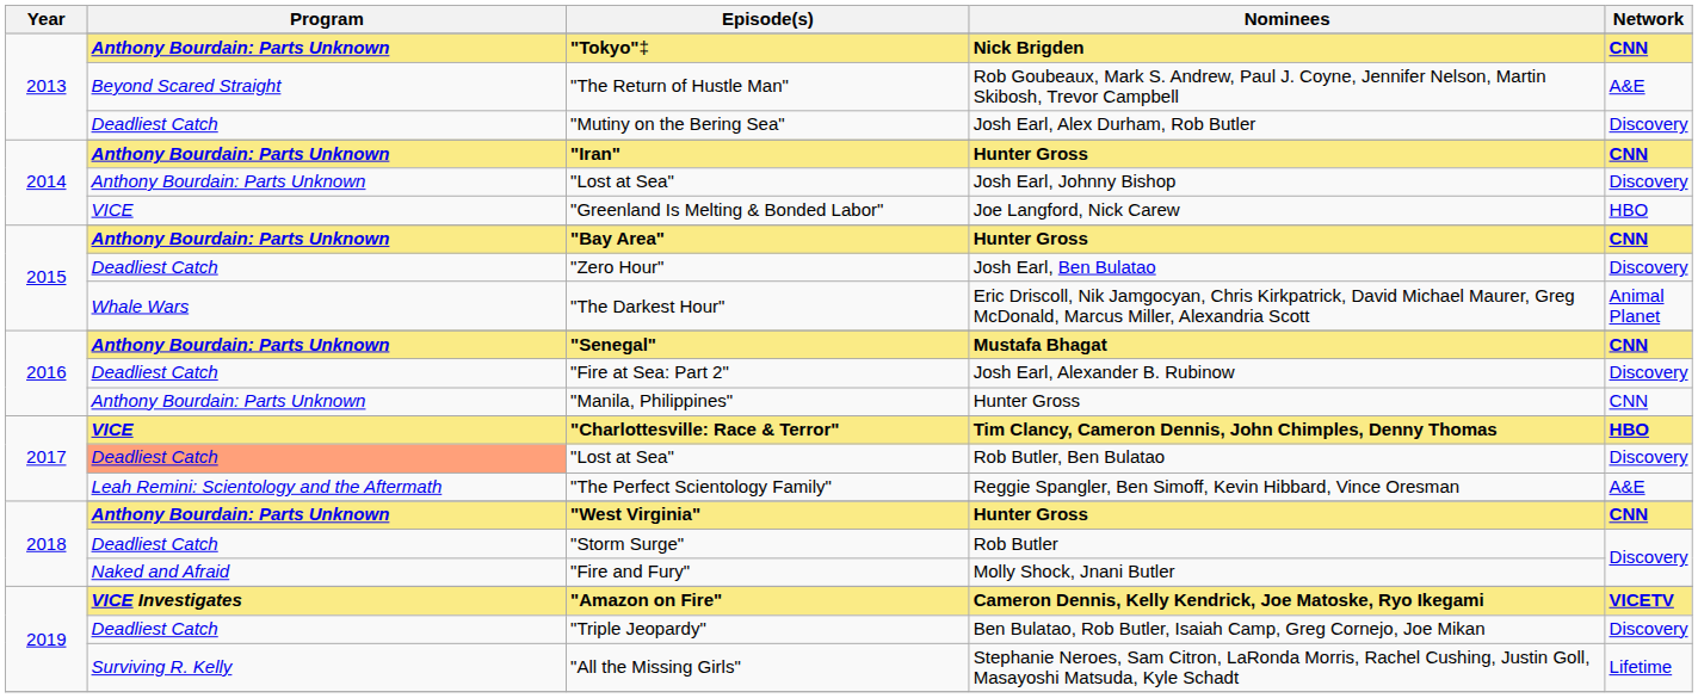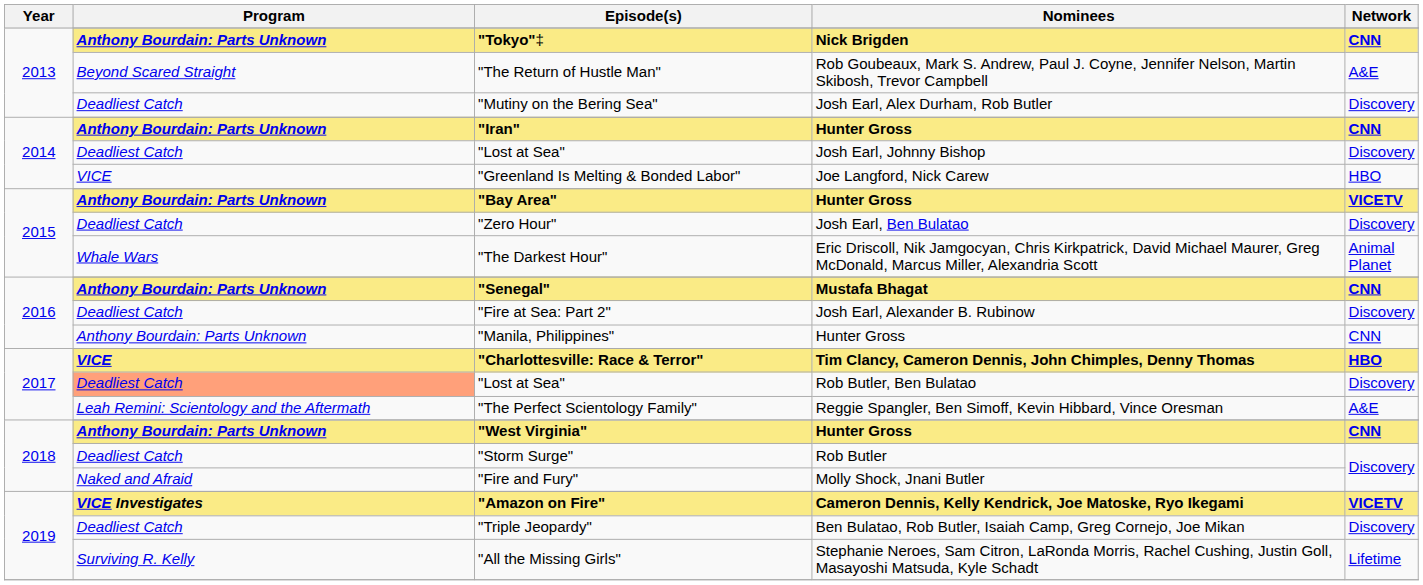 <table class="wikitable" style="width:95%">
 <tr bgcolor="#bebebe">
 <th width="5%">Year</th>
 <th width="30%">Program</th>
 <th width="25%">Episode(s)</th>
 <th width="40%">Nominees</th>
 <th width="10%">Network</th>
 </tr>
 <tr>
 <td rowspan=4 style="text-align:center"><a href='#'>2013</a><br></td>
 </tr>
 <tr style="background:#FAEB86">
 <td><strong><em><a href='#'>Anthony Bourdain: Parts Unknown</a></em></strong></td>
 <td><strong>"Tokyo"</strong>‡</td>
 <td><strong>Nick Brigden</strong></td>
 <td><strong><a href='#'>CNN</a></strong></td>
 </tr>
 <tr>
 <td><em><a href='#'>Beyond Scared Straight</a></em></td>
 <td>"The Return of Hustle Man"</td>
 <td>Rob Goubeaux, Mark S. Andrew, Paul J. Coyne, Jennifer Nelson, Martin Skibosh, Trevor Campbell</td>
 <td><a href='#'>A&E</a></td>
 </tr>
 <tr>
 <td><em><a href='#'>Deadliest Catch</a></em></td>
 <td>"Mutiny on the Bering Sea"</td>
 <td>Josh Earl, Alex Durham, Rob Butler</td>
 <td><a href='#'>Discovery</a></td>
 </tr>
 <tr>
 <td rowspan=4 style="text-align:center"><a href='#'>2014</a><br></td>
 </tr>
 <tr style="background:#FAEB86">
 <td><strong><em><a href='#'>Anthony Bourdain: Parts Unknown</a></em></strong></td>
 <td><strong>"Iran"</strong></td>
 <td><strong>Hunter Gross</strong></td>
 <td><strong><a href='#'>CNN</a></strong></td>
 </tr>
 <tr>
-<td><em><a href='#'>Anthony Bourdain: Parts Unknown</a></em></td>
+<td><em><a href='#'>Deadliest Catch</a></em></td>
 <td>"Lost at Sea"</td>
 <td>Josh Earl, Johnny Bishop</td>
 <td><a href='#'>Discovery</a></td>
 </tr>
 <tr>
 <td><em><a href='#'>VICE</a></em></td>
 <td>"Greenland Is Melting & Bonded Labor"</td>
 <td>Joe Langford, Nick Carew</td>
 <td><a href='#'>HBO</a></td>
 </tr>
 <tr>
 <td rowspan=4 style="text-align:center"><a href='#'>2015</a><br></td>
 </tr>
 <tr style="background:#FAEB86">
 <td><strong><em><a href='#'>Anthony Bourdain: Parts Unknown</a></em></strong></td>
 <td><strong>"Bay Area"</strong></td>
 <td><strong>Hunter Gross</strong></td>
-<td><strong><a href='#'>CNN</a></strong></td>
+<td><strong><a href='#'>VICETV</a></strong></td>
 </tr>
 <tr>
 <td><em><a href='#'>Deadliest Catch</a></em></td>
 <td>"Zero Hour"</td>
 <td>Josh Earl, <a href='#'>Ben Bulatao</a></td>
 <td><a href='#'>Discovery</a></td>
 </tr>
 <tr>
 <td><em><a href='#'>Whale Wars</a></em></td>
 <td>"The Darkest Hour"</td>
 <td>Eric Driscoll, Nik Jamgocyan, Chris Kirkpatrick, David Michael Maurer, Greg McDonald, Marcus Miller, Alexandria Scott</td>
 <td><a href='#'>Animal Planet</a></td>
 </tr>
 <tr>
 <td rowspan=4 style="text-align:center"><a href='#'>2016</a><br></td>
 </tr>
 <tr style="background:#FAEB86">
 <td><strong><em><a href='#'>Anthony Bourdain: Parts Unknown</a></em></strong></td>
 <td><strong>"Senegal"</strong></td>
 <td><strong>Mustafa Bhagat</strong></td>
 <td><strong><a href='#'>CNN</a></strong></td>
 </tr>
 <tr>
 <td><em><a href='#'>Deadliest Catch</a></em></td>
 <td>"Fire at Sea: Part 2"</td>
 <td>Josh Earl, Alexander B. Rubinow</td>
 <td><a href='#'>Discovery</a></td>
 </tr>
 <tr>
 <td><em><a href='#'>Anthony Bourdain: Parts Unknown</a></em></td>
 <td>"Manila, Philippines"</td>
 <td>Hunter Gross</td>
 <td><a href='#'>CNN</a></td>
 </tr>
 <tr>
 <td rowspan=4 style="text-align:center"><a href='#'>2017</a><br></td>
 </tr>
 <tr style="background:#FAEB86">
 <td><strong><em><a href='#'>VICE</a></em></strong></td>
 <td><strong>"Charlottesville: Race & Terror"</strong></td>
 <td><strong>Tim Clancy, Cameron Dennis, John Chimples, Denny Thomas</strong></td>
 <td><strong><a href='#'>HBO</a></strong></td>
 </tr>
 <tr>
 <td style="background: lightsalmon;"><em><a href='#'>Deadliest Catch</a></em></td>
 <td>"Lost at Sea"</td>
 <td>Rob Butler, Ben Bulatao</td>
 <td><a href='#'>Discovery</a></td>
 </tr>
 <tr>
 <td><em><a href='#'>Leah Remini: Scientology and the Aftermath</a></em></td>
 <td>"The Perfect Scientology Family"</td>
 <td>Reggie Spangler, Ben Simoff, Kevin Hibbard, Vince Oresman</td>
 <td><a href='#'>A&E</a></td>
 </tr>
 <tr>
 <td rowspan=4 style="text-align:center"><a href='#'>2018</a><br></td>
 </tr>
 <tr style="background:#FAEB86">
 <td><strong><em><a href='#'>Anthony Bourdain: Parts Unknown</a></em></strong></td>
 <td><strong>"West Virginia"</strong></td>
 <td><strong>Hunter Gross</strong></td>
 <td><strong><a href='#'>CNN</a></strong></td>
 </tr>
 <tr>
 <td><em><a href='#'>Deadliest Catch</a></em></td>
 <td>"Storm Surge"</td>
 <td>Rob Butler</td>
 <td rowspan="2"><a href='#'>Discovery</a></td>
 </tr>
 <tr>
 <td><em><a href='#'>Naked and Afraid</a></em></td>
 <td>"Fire and Fury"</td>
 <td>Molly Shock, Jnani Butler</td>
 </tr>
 <tr>
 <td rowspan=4 style="text-align:center"><a href='#'>2019</a><br></td>
 </tr>
 <tr style="background:#FAEB86">
 <td><strong><em><a href='#'>VICE</a> Investigates</em></strong></td>
 <td><strong>"Amazon on Fire"</strong></td>
 <td><strong>Cameron Dennis, Kelly Kendrick, Joe Matoske, Ryo Ikegami</strong></td>
 <td><strong><a href='#'>VICETV</a></strong></td>
 </tr>
 <tr>
 <td><em><a href='#'>Deadliest Catch</a></em></td>
 <td>"Triple Jeopardy"</td>
 <td>Ben Bulatao, Rob Butler, Isaiah Camp, Greg Cornejo, Joe Mikan</td>
 <td><a href='#'>Discovery</a></td>
 </tr>
 <tr>
 <td><em><a href='#'>Surviving R. Kelly</a></em></td>
 <td>"All the Missing Girls"</td>
 <td>Stephanie Neroes, Sam Citron, LaRonda Morris, Rachel Cushing, Justin Goll, Masayoshi Matsuda, Kyle Schadt</td>
 <td><a href='#'>Lifetime</a></td>
 </tr>
 <tr>
 </tr>
 </table>
